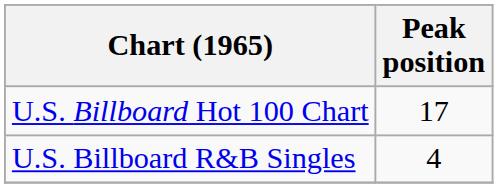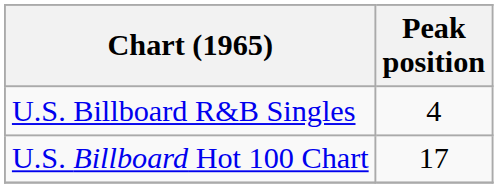 <table class="wikitable">
 <tr>
 <th align="left">Chart (1965)</th>
 <th align="center">Peak<br>position</th>
 </tr>
 <tr>
+<td align="left"><a href='#'>U.S. Billboard R&B Singles</a></td>
+<td align="center">4</td>
+</tr>
+<tr>
 <td align="left"><a href='#'>U.S. <em>Billboard</em> Hot 100 Chart</a></td>
 <td align="center">17</td>
 </tr>
 <tr>
-<td align="left"><a href='#'>U.S. Billboard R&B Singles</a></td>
-<td align="center">4</td>
-</tr>
-<tr>
 </tr>
 </table>
